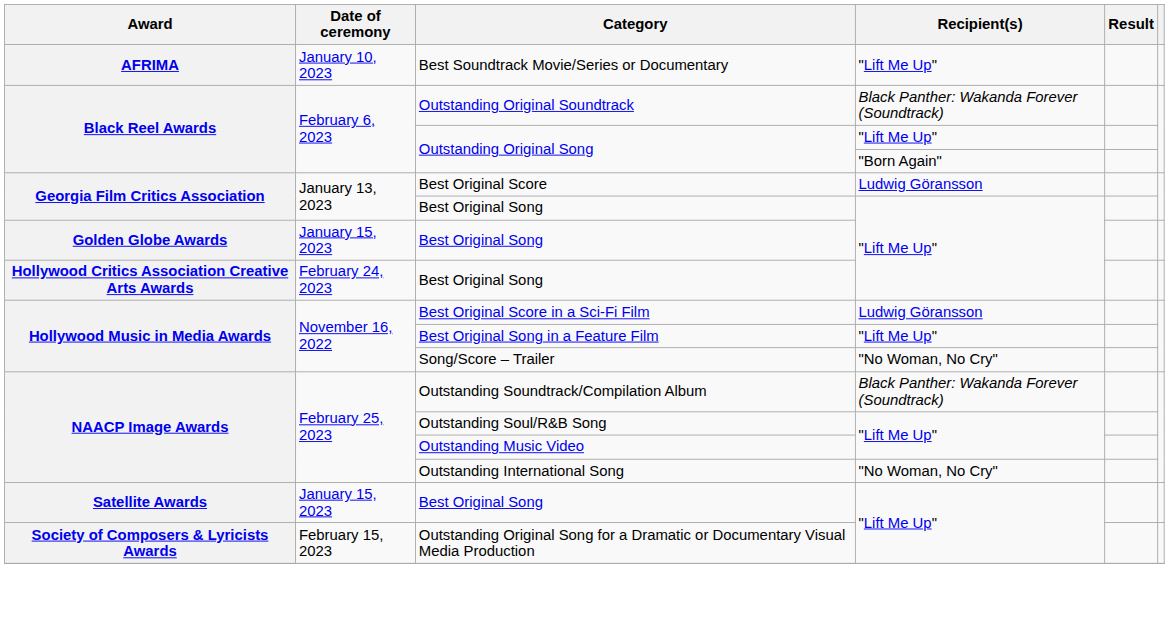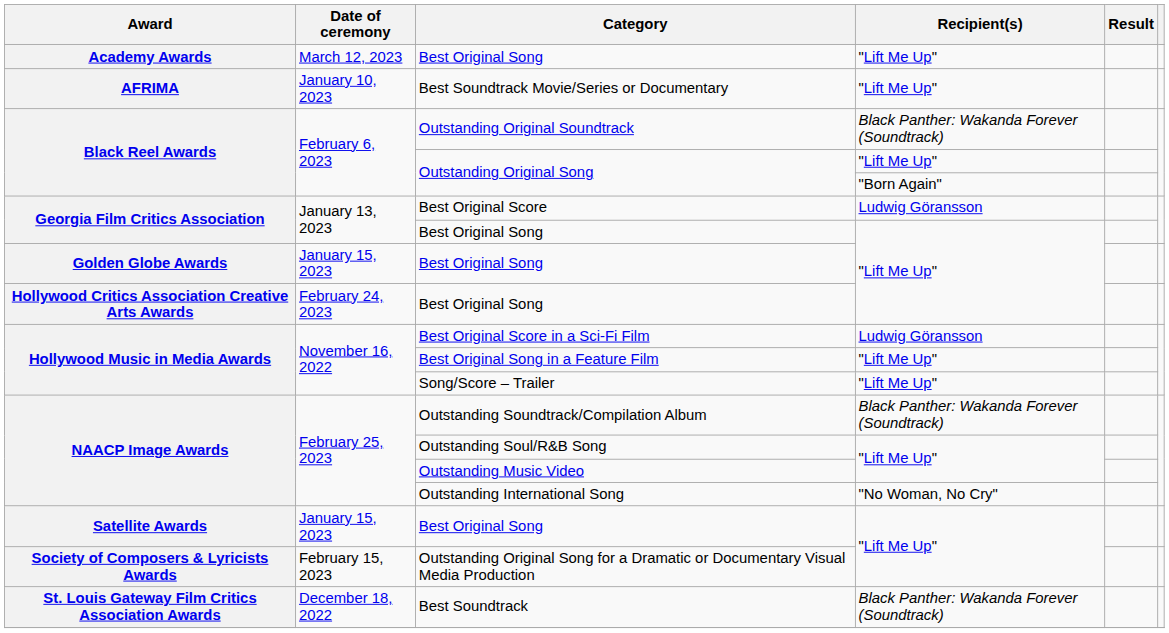 <table class="wikitable plainrowheaders sortable col6center">
 <tr>
 <th scope="col">Award</th>
 <th scope="col">Date of ceremony</th>
 <th scope="col">Category</th>
 <th scope="col">Recipient(s)</th>
 <th scope="col">Result</th>
 <th scope="col" class="unsortable"></th>
+</tr>
+<tr>
+<th scope="row"><a href='#'>Academy Awards</a></th>
+<td><a href='#'>March 12, 2023</a></td>
+<td><a href='#'>Best Original Song</a></td>
+<td>"<a href='#'>Lift Me Up</a>" </td>
+<td></td>
+<td></td>
 </tr>
 <tr>
 <th scope="row"><a href='#'>AFRIMA</a></th>
 <td><a href='#'>January 10, 2023</a></td>
 <td>Best Soundtrack Movie/Series or Documentary</td>
 <td>"<a href='#'>Lift Me Up</a>" </td>
 <td></td>
 <td></td>
 </tr>
 <tr>
 <th rowspan="3" scope="row"><a href='#'>Black Reel Awards</a></th>
 <td rowspan="3"><a href='#'>February 6, 2023</a></td>
 <td><a href='#'>Outstanding Original Soundtrack</a></td>
 <td><em>Black Panther: Wakanda Forever (Soundtrack)</em> </td>
 <td></td>
 <td rowspan="3"></td>
 </tr>
 <tr>
 <td rowspan="2"><a href='#'>Outstanding Original Song</a></td>
 <td data-sort-value="Lift Me Up">"<a href='#'>Lift Me Up</a>" </td>
 <td></td>
 </tr>
 <tr>
 <td data-sort-value="Born Again">"Born Again" </td>
 <td></td>
 </tr>
 <tr>
 <th rowspan="2" scope="row"><a href='#'>Georgia Film Critics Association</a></th>
 <td rowspan="2">January 13, 2023</td>
 <td>Best Original Score</td>
 <td><a href='#'>Ludwig Göransson</a></td>
 <td></td>
 <td rowspan="2"></td>
 </tr>
 <tr>
 <td>Best Original Song</td>
 <td rowspan="3" data-sort-value="Lift Me Up">"<a href='#'>Lift Me Up</a>" </td>
 <td></td>
 </tr>
 <tr>
 <th scope="row"><a href='#'>Golden Globe Awards</a></th>
 <td><a href='#'>January 15, 2023</a></td>
 <td><a href='#'>Best Original Song</a></td>
 <td></td>
 <td rowspan=1></td>
 </tr>
 <tr>
 <th scope="row"><a href='#'>Hollywood Critics Association Creative Arts Awards</a></th>
 <td rowspan="1"><a href='#'>February 24, 2023</a></td>
 <td>Best Original Song</td>
 <td></td>
 <td></td>
 </tr>
 <tr>
 <th rowspan="3" scope="row"><a href='#'>Hollywood Music in Media Awards</a></th>
 <td rowspan="3"><a href='#'>November 16, 2022</a></td>
 <td><a href='#'>Best Original Score in a Sci-Fi Film</a></td>
 <td data-sort-value="Göransson"><a href='#'>Ludwig Göransson</a></td>
 <td></td>
 <td rowspan="3"></td>
 </tr>
 <tr>
 <td><a href='#'>Best Original Song in a Feature Film</a></td>
 <td>"<a href='#'>Lift Me Up</a>" </td>
 <td></td>
 </tr>
 <tr>
 <td>Song/Score – Trailer</td>
-<td data-sort-value="No Woman, No Cry">"No Woman, No Cry" </td>
+<td>"<a href='#'>Lift Me Up</a>" </td>
 <td></td>
 </tr>
 <tr>
 <th rowspan="4" scope="row"><a href='#'>NAACP Image Awards</a></th>
 <td rowspan="4"><a href='#'>February 25, 2023</a></td>
 <td>Outstanding Soundtrack/Compilation Album</td>
 <td><em>Black Panther: Wakanda Forever (Soundtrack)</em> </td>
 <td></td>
 <td rowspan="4"></td>
 </tr>
 <tr>
 <td>Outstanding Soul/R&B Song</td>
 <td rowspan="2" data-sort-value="Lift Me Up">"<a href='#'>Lift Me Up</a>" </td>
 <td></td>
 </tr>
 <tr>
 <td><a href='#'>Outstanding Music Video</a></td>
 <td></td>
 </tr>
 <tr>
 <td>Outstanding International Song</td>
 <td>"No Woman, No Cry" </td>
 <td></td>
 </tr>
 <tr>
 <th scope="row"><a href='#'>Satellite Awards</a></th>
 <td><a href='#'>January 15, 2023</a></td>
 <td><a href='#'>Best Original Song</a></td>
 <td rowspan="2">"<a href='#'>Lift Me Up</a>" </td>
 <td></td>
 <td></td>
 </tr>
 <tr>
 <th scope="row"><a href='#'>Society of Composers & Lyricists Awards</a></th>
 <td>February 15, 2023</td>
 <td>Outstanding Original Song for a Dramatic or Documentary Visual Media Production</td>
 <td></td>
 <td></td>
 </tr>
 <tr>
+<th rowspan="1" scope="row"><a href='#'>St. Louis Gateway Film Critics Association Awards</a></th>
+<td rowspan="1"><a href='#'>December 18, 2022</a></td>
+<td>Best Soundtrack</td>
+<td><em>Black Panther: Wakanda Forever (Soundtrack)</em> </td>
+<td></td>
+<td></td>
+</tr>
+<tr>
 </tr>
 </table>
